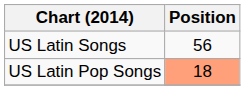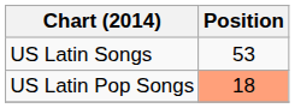 <table class="wikitable">
 <tr>
 <th scope="col">Chart (2014)</th>
 <th scope="col">Position</th>
 </tr>
 <tr>
 <td>US Latin Songs</td>
-<td style="text-align:center;">56</td>
+<td style="text-align:center;">53</td>
 </tr>
 <tr>
 <td>US Latin Pop Songs</td>
 <td style="background: lightsalmon; text-align:center;">18</td>
 </tr>
 <tr>
 </tr>
 </table>
